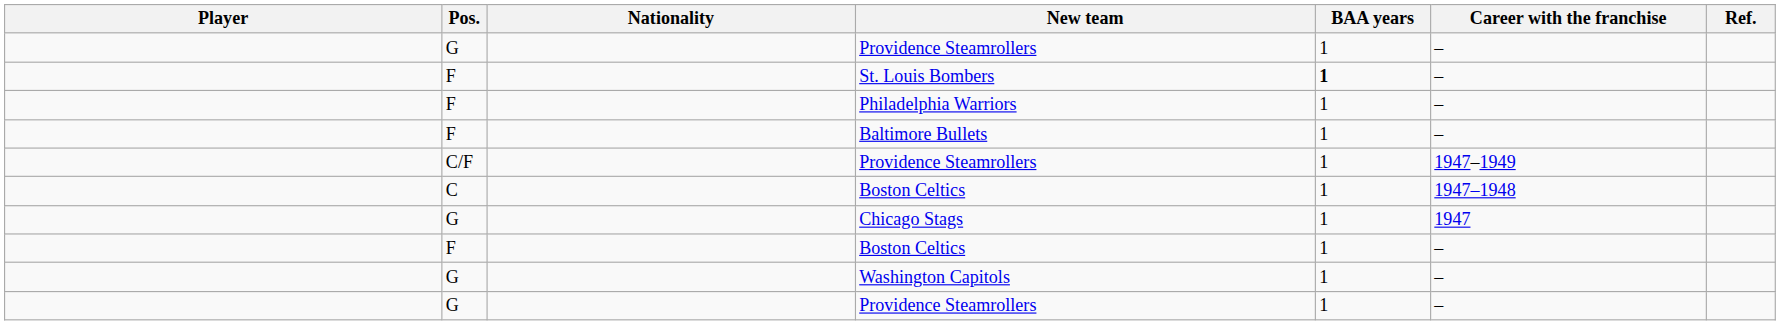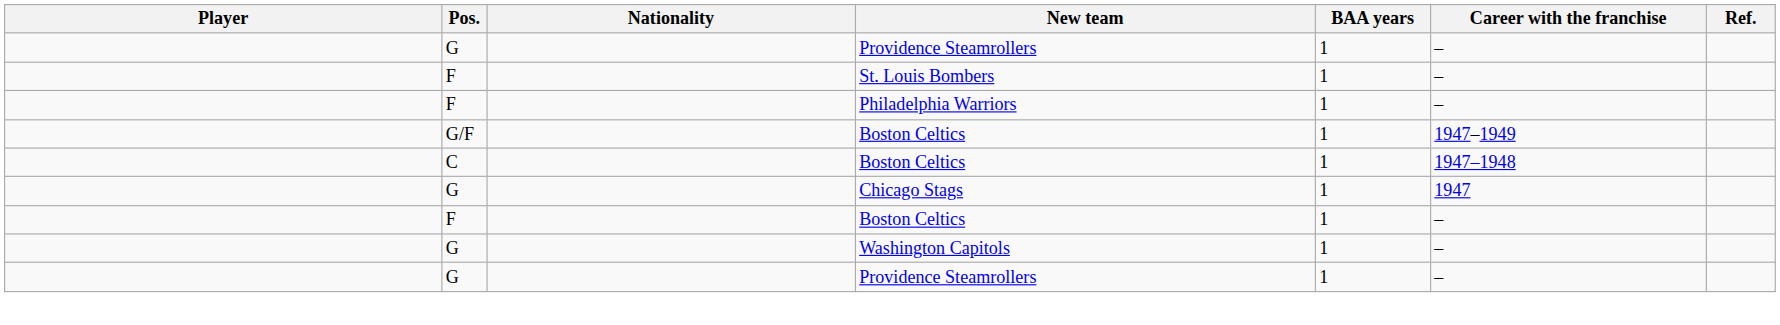 <table class="wikitable sortable">
 <tr>
 <th width="19%">Player</th>
 <th width="1%">Pos.</th>
 <th width="16%">Nationality</th>
 <th width="20%">New team</th>
 <th width="5%">BAA years</th>
 <th width="12%">Career with the franchise</th>
 <th width="3%" class=unsortable>Ref.</th>
 </tr>
 <tr>
 <td></td>
 <td>G</td>
 <td></td>
 <td><a href='#'>Providence Steamrollers</a></td>
 <td>1</td>
 <td>–</td>
 <td align="center"></td>
 </tr>
 <tr>
 <td></td>
 <td>F</td>
 <td></td>
 <td><a href='#'>St. Louis Bombers</a></td>
-<td><strong>1</strong></td>
+<td>1</td>
 <td>–</td>
 <td align="center"></td>
 </tr>
 <tr>
 <td></td>
 <td>F</td>
 <td></td>
 <td><a href='#'>Philadelphia Warriors</a></td>
 <td>1</td>
 <td>–</td>
 <td align="center"></td>
 </tr>
 <tr>
 <td></td>
-<td>F</td>
+<td>G/F</td>
 <td></td>
-<td><a href='#'>Baltimore Bullets</a></td>
-<td>1</td>
-<td>–</td>
-<td align="center"></td>
-</tr>
-<tr>
-<td></td>
-<td>C/F</td>
-<td></td>
-<td><a href='#'>Providence Steamrollers</a></td>
+<td><a href='#'>Boston Celtics</a></td>
 <td>1</td>
 <td><a href='#'>1947</a>–<a href='#'>1949</a></td>
 <td align="center"></td>
 </tr>
 <tr>
 <td></td>
 <td>C</td>
 <td></td>
 <td><a href='#'>Boston Celtics</a></td>
 <td>1</td>
 <td><a href='#'>1947–1948</a></td>
 <td align="center"></td>
 </tr>
 <tr>
 <td></td>
 <td>G</td>
 <td></td>
 <td><a href='#'>Chicago Stags</a></td>
 <td>1</td>
 <td><a href='#'>1947</a></td>
 <td align="center"></td>
 </tr>
 <tr>
 <td></td>
 <td>F</td>
 <td></td>
 <td><a href='#'>Boston Celtics</a></td>
 <td>1</td>
 <td>–</td>
 <td align="center"></td>
 </tr>
 <tr>
 <td></td>
 <td>G</td>
 <td></td>
 <td><a href='#'>Washington Capitols</a></td>
 <td>1</td>
 <td>–</td>
 <td align="center"></td>
 </tr>
 <tr>
 <td></td>
 <td>G</td>
 <td></td>
 <td><a href='#'>Providence Steamrollers</a></td>
 <td>1</td>
 <td>–</td>
 <td align="center"></td>
 </tr>
 </table>
